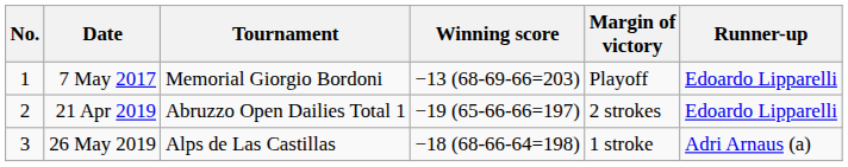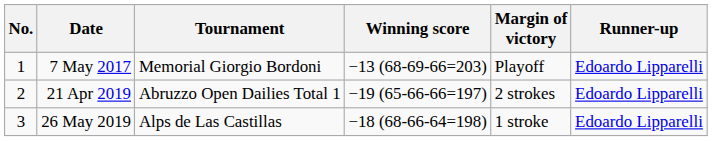 <table class="wikitable" style="font-size:95%;">
 <tr>
 <th>No.</th>
 <th>Date</th>
 <th>Tournament</th>
 <th>Winning score</th>
 <th>Margin of<br>victory</th>
 <th>Runner-up</th>
 </tr>
 <tr>
 <td align=center>1</td>
 <td align=right>7 May <a href='#'>2017</a></td>
 <td>Memorial Giorgio Bordoni</td>
 <td>−13 (68-69-66=203)</td>
 <td>Playoff</td>
 <td> <a href='#'>Edoardo Lipparelli</a></td>
 </tr>
 <tr>
 <td align=center>2</td>
 <td align=right>21 Apr <a href='#'>2019</a></td>
 <td>Abruzzo Open Dailies Total 1</td>
 <td>−19 (65-66-66=197)</td>
 <td>2 strokes</td>
 <td> <a href='#'>Edoardo Lipparelli</a></td>
 </tr>
 <tr>
 <td align=center>3</td>
 <td align=right>26 May 2019</td>
 <td>Alps de Las Castillas</td>
 <td>−18 (68-66-64=198)</td>
 <td>1 stroke</td>
-<td> <a href='#'>Adri Arnaus</a> (a)</td>
+<td> <a href='#'>Edoardo Lipparelli</a></td>
 </tr>
 </table>
